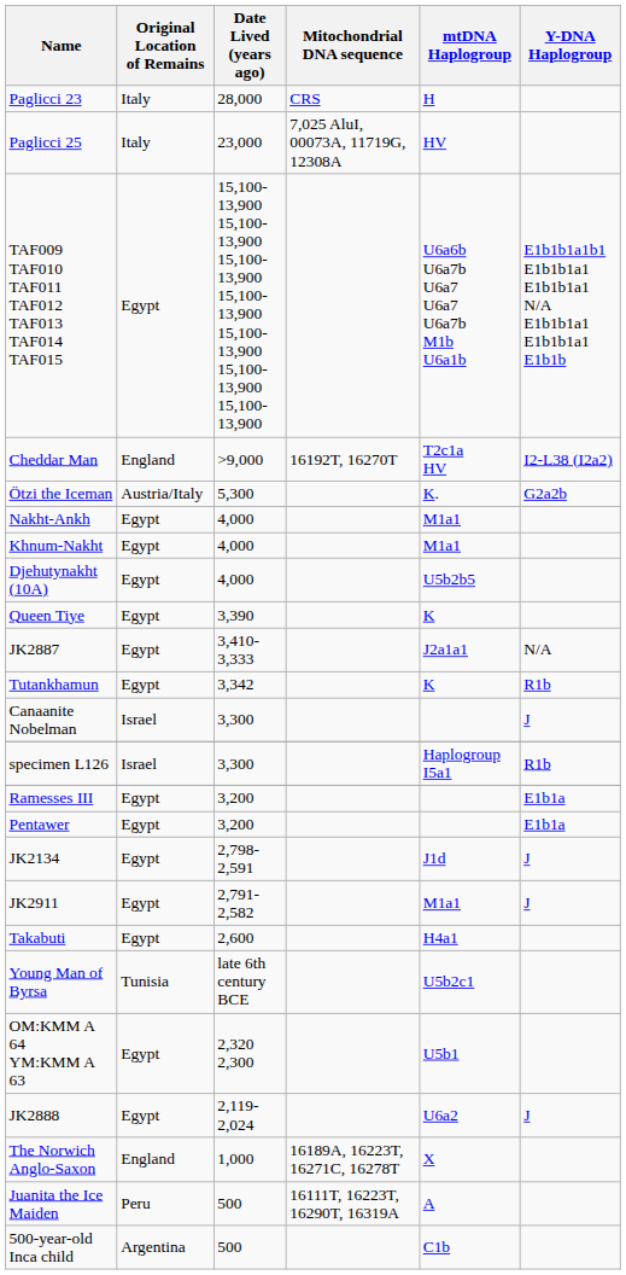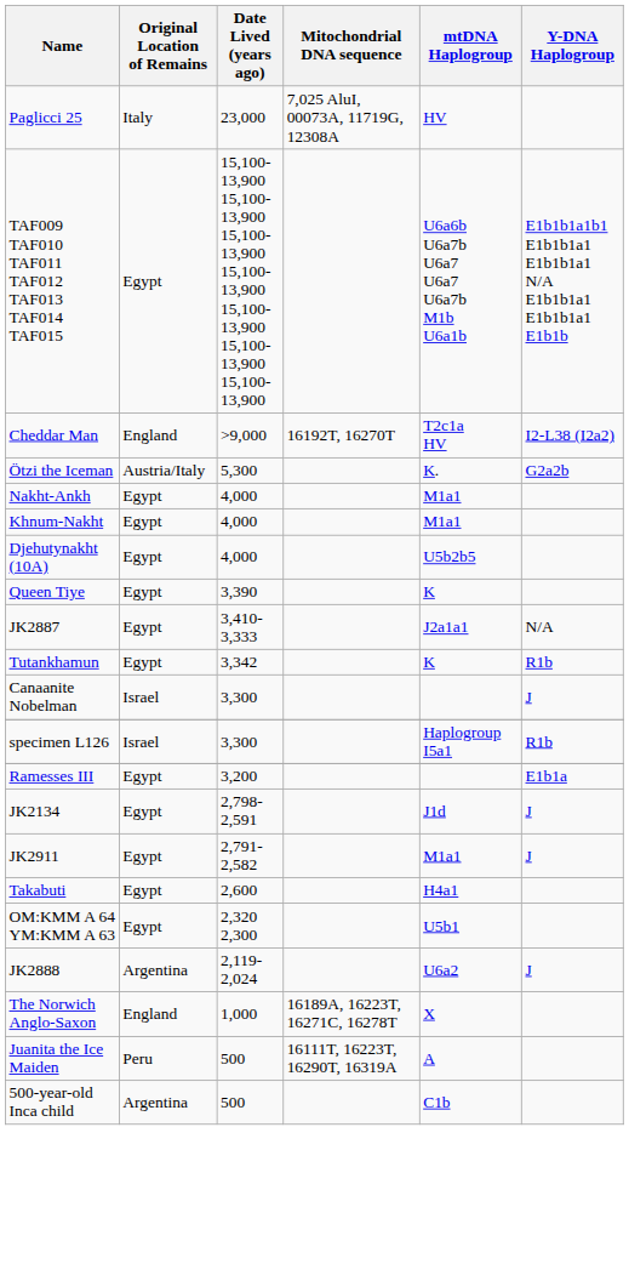 <table class="sortable wikitable">
 <tr>
 <th>Name</th>
 <th>Original Location<br>of Remains</th>
 <th>Date Lived<br>(years ago)</th>
 <th>Mitochondrial DNA sequence</th>
 <th><a href='#'>mtDNA Haplogroup</a></th>
 <th><a href='#'>Y-DNA Haplogroup</a></th>
-</tr>
-<tr>
-<td><a href='#'>Paglicci 23</a></td>
-<td>Italy</td>
-<td>28,000</td>
-<td><a href='#'>CRS</a>  </td>
-<td><a href='#'>H</a></td>
-<td></td>
 </tr>
 <tr>
 <td><a href='#'>Paglicci 25</a></td>
 <td>Italy</td>
 <td>23,000</td>
 <td>7,025 AluI, 00073A, 11719G, 12308A </td>
 <td><a href='#'>HV</a></td>
 <td></td>
 </tr>
 <tr>
 <td>TAF009<br>TAF010<br>TAF011<br>TAF012<br>TAF013<br>TAF014<br>TAF015</td>
 <td>Egypt</td>
 <td>15,100-13,900<br>15,100-13,900<br>15,100-13,900<br>15,100-13,900<br>15,100-13,900<br>15,100-13,900<br>15,100-13,900</td>
 <td></td>
 <td><a href='#'>U6a6b</a><br>U6a7b<br>U6a7<br>U6a7<br>U6a7b<br><a href='#'>M1b</a><br><a href='#'>U6a1b</a></td>
 <td><a href='#'>E1b1b1a1b1</a><br>E1b1b1a1<br>E1b1b1a1<br>N/A<br>E1b1b1a1<br>E1b1b1a1<br><a href='#'>E1b1b</a></td>
 </tr>
 <tr>
 <td><a href='#'>Cheddar Man</a></td>
 <td>England</td>
 <td>>9,000</td>
 <td>16192T, 16270T</td>
 <td><a href='#'>T2c1a</a><br><a href='#'>HV</a></td>
 <td><a href='#'>I2-L38 (I2a2)</a></td>
 </tr>
 <tr>
 <td><a href='#'>Ötzi the Iceman</a></td>
 <td>Austria/Italy</td>
 <td>5,300 </td>
 <td></td>
 <td><a href='#'>K</a>.</td>
 <td><a href='#'>G2a2b</a></td>
 </tr>
 <tr>
 <td><a href='#'>Nakht-Ankh</a></td>
 <td>Egypt</td>
 <td>4,000</td>
 <td></td>
 <td><a href='#'>M1a1</a></td>
 <td></td>
 </tr>
 <tr>
 <td><a href='#'>Khnum-Nakht</a></td>
 <td>Egypt</td>
 <td>4,000</td>
 <td></td>
 <td><a href='#'>M1a1</a></td>
 <td></td>
 </tr>
 <tr>
 <td><a href='#'>Djehutynakht (10A)</a></td>
 <td>Egypt</td>
 <td>4,000</td>
 <td></td>
 <td><a href='#'>U5b2b5</a></td>
 <td></td>
 </tr>
 <tr>
 <td><a href='#'>Queen Tiye</a></td>
 <td>Egypt</td>
 <td>3,390</td>
 <td></td>
 <td><a href='#'>K</a></td>
 <td></td>
 </tr>
 <tr>
 <td>JK2887</td>
 <td>Egypt</td>
 <td>3,410-3,333</td>
 <td></td>
 <td><a href='#'>J2a1a1</a></td>
 <td>N/A</td>
 </tr>
 <tr>
 <td><a href='#'>Tutankhamun</a></td>
 <td>Egypt</td>
 <td>3,342</td>
 <td></td>
 <td><a href='#'>K</a></td>
 <td><a href='#'>R1b</a></td>
 </tr>
 <tr>
 <td> Canaanite Nobelman</td>
 <td>Israel</td>
 <td>3,300</td>
 <td></td>
 <td></td>
 <td><a href='#'>J</a></td>
 </tr>
 <tr>
 </tr>
 <tr>
 <td> specimen L126</td>
 <td>Israel</td>
 <td>3,300</td>
 <td></td>
 <td><a href='#'>Haplogroup I5a1</a></td>
 <td><a href='#'>R1b</a></td>
 </tr>
 <tr>
 </tr>
 <tr>
 <td><a href='#'>Ramesses III</a></td>
 <td>Egypt</td>
 <td>3,200</td>
 <td></td>
 <td></td>
 <td><a href='#'>E1b1a</a></td>
 </tr>
 <tr>
-<td><a href='#'>Pentawer</a></td>
-<td>Egypt</td>
-<td>3,200</td>
-<td></td>
-<td></td>
-<td><a href='#'>E1b1a</a></td>
-</tr>
-<tr>
 <td>JK2134</td>
 <td>Egypt</td>
 <td>2,798-2,591</td>
 <td></td>
 <td><a href='#'>J1d</a></td>
 <td><a href='#'>J</a></td>
 </tr>
 <tr>
 <td>JK2911</td>
 <td>Egypt</td>
 <td>2,791-2,582</td>
 <td></td>
 <td><a href='#'>M1a1</a></td>
 <td><a href='#'>J</a></td>
 </tr>
 <tr>
 <td><a href='#'>Takabuti</a></td>
 <td>Egypt</td>
 <td>2,600</td>
 <td></td>
 <td><a href='#'>H4a1</a></td>
 <td></td>
 </tr>
 <tr>
-<td><a href='#'>Young Man of Byrsa</a></td>
-<td>Tunisia</td>
-<td>late 6th century BCE</td>
-<td></td>
-<td><a href='#'>U5b2c1</a></td>
-<td></td>
-</tr>
-<tr>
 <td>OM:KMM A 64<br>YM:KMM A 63</td>
 <td>Egypt</td>
 <td>2,320<br>2,300</td>
 <td></td>
 <td><a href='#'>U5b1</a></td>
 <td></td>
 </tr>
 <tr>
 <td>JK2888</td>
-<td>Egypt</td>
+<td>Argentina</td>
 <td>2,119-2,024</td>
 <td></td>
 <td><a href='#'>U6a2</a></td>
 <td><a href='#'>J</a></td>
 </tr>
 <tr>
 <td><a href='#'>The Norwich Anglo-Saxon</a></td>
 <td>England</td>
 <td>1,000</td>
 <td>16189A, 16223T, 16271C, 16278T</td>
 <td><a href='#'>X</a></td>
 <td></td>
 </tr>
 <tr>
 <td><a href='#'>Juanita the Ice Maiden</a></td>
 <td>Peru</td>
 <td>500</td>
 <td>16111T, 16223T, 16290T, 16319A</td>
 <td><a href='#'>A</a></td>
 <td></td>
 </tr>
 <tr>
 <td>500-year-old Inca child</td>
 <td>Argentina</td>
 <td>500</td>
 <td></td>
 <td><a href='#'>C1b</a></td>
 <td></td>
 </tr>
 </table>
